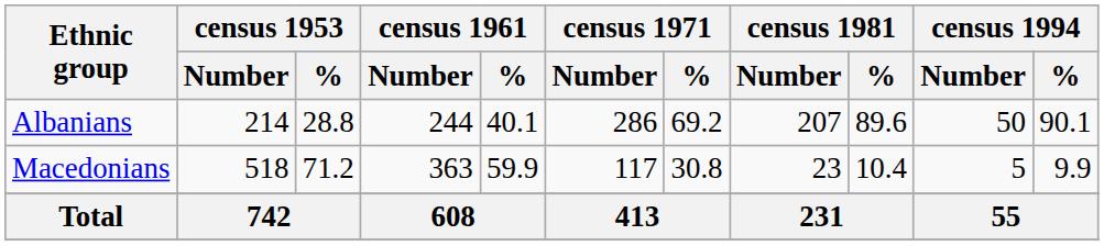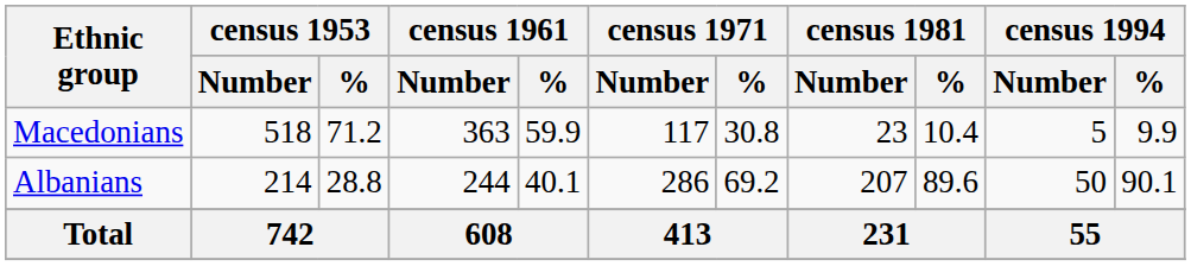 <table class="wikitable">
 <tr>
 <th rowspan="2">Ethnic<br>group</th>
 <th colspan="2">census 1953</th>
 <th colspan="2">census 1961</th>
 <th colspan="2">census 1971</th>
 <th colspan="2">census 1981</th>
 <th colspan="2">census 1994</th>
 </tr>
 <tr bgcolor="#e0e0e0">
 <th>Number</th>
 <th>%</th>
 <th>Number</th>
 <th>%</th>
 <th>Number</th>
 <th>%</th>
 <th>Number</th>
 <th>%</th>
 <th>Number</th>
 <th>%</th>
 </tr>
 <tr>
+<td><a href='#'>Macedonians</a></td>
+<td align="right">518</td>
+<td align="right">71.2</td>
+<td align="right">363</td>
+<td align="right">59.9</td>
+<td align="right">117</td>
+<td align="right">30.8</td>
+<td align="right">23</td>
+<td align="right">10.4</td>
+<td align="right">5</td>
+<td align="right">9.9</td>
+</tr>
+<tr>
 <td><a href='#'>Albanians</a></td>
 <td align="right">214</td>
 <td align="right">28.8</td>
 <td align="right">244</td>
 <td align="right">40.1</td>
 <td align="right">286</td>
 <td align="right">69.2</td>
 <td align="right">207</td>
 <td align="right">89.6</td>
 <td align="right">50</td>
 <td align="right">90.1</td>
-</tr>
-<tr>
-<td><a href='#'>Macedonians</a></td>
-<td align="right">518</td>
-<td align="right">71.2</td>
-<td align="right">363</td>
-<td align="right">59.9</td>
-<td align="right">117</td>
-<td align="right">30.8</td>
-<td align="right">23</td>
-<td align="right">10.4</td>
-<td align="right">5</td>
-<td align="right">9.9</td>
 </tr>
 <tr>
 </tr>
 <tr bgcolor="#e0e0e0">
 <th align="left">Total</th>
 <th colspan="2">742</th>
 <th colspan="2">608</th>
 <th colspan="2">413</th>
 <th colspan="2">231</th>
 <th colspan="2">55</th>
 </tr>
 <tr>
 </tr>
 </table>
